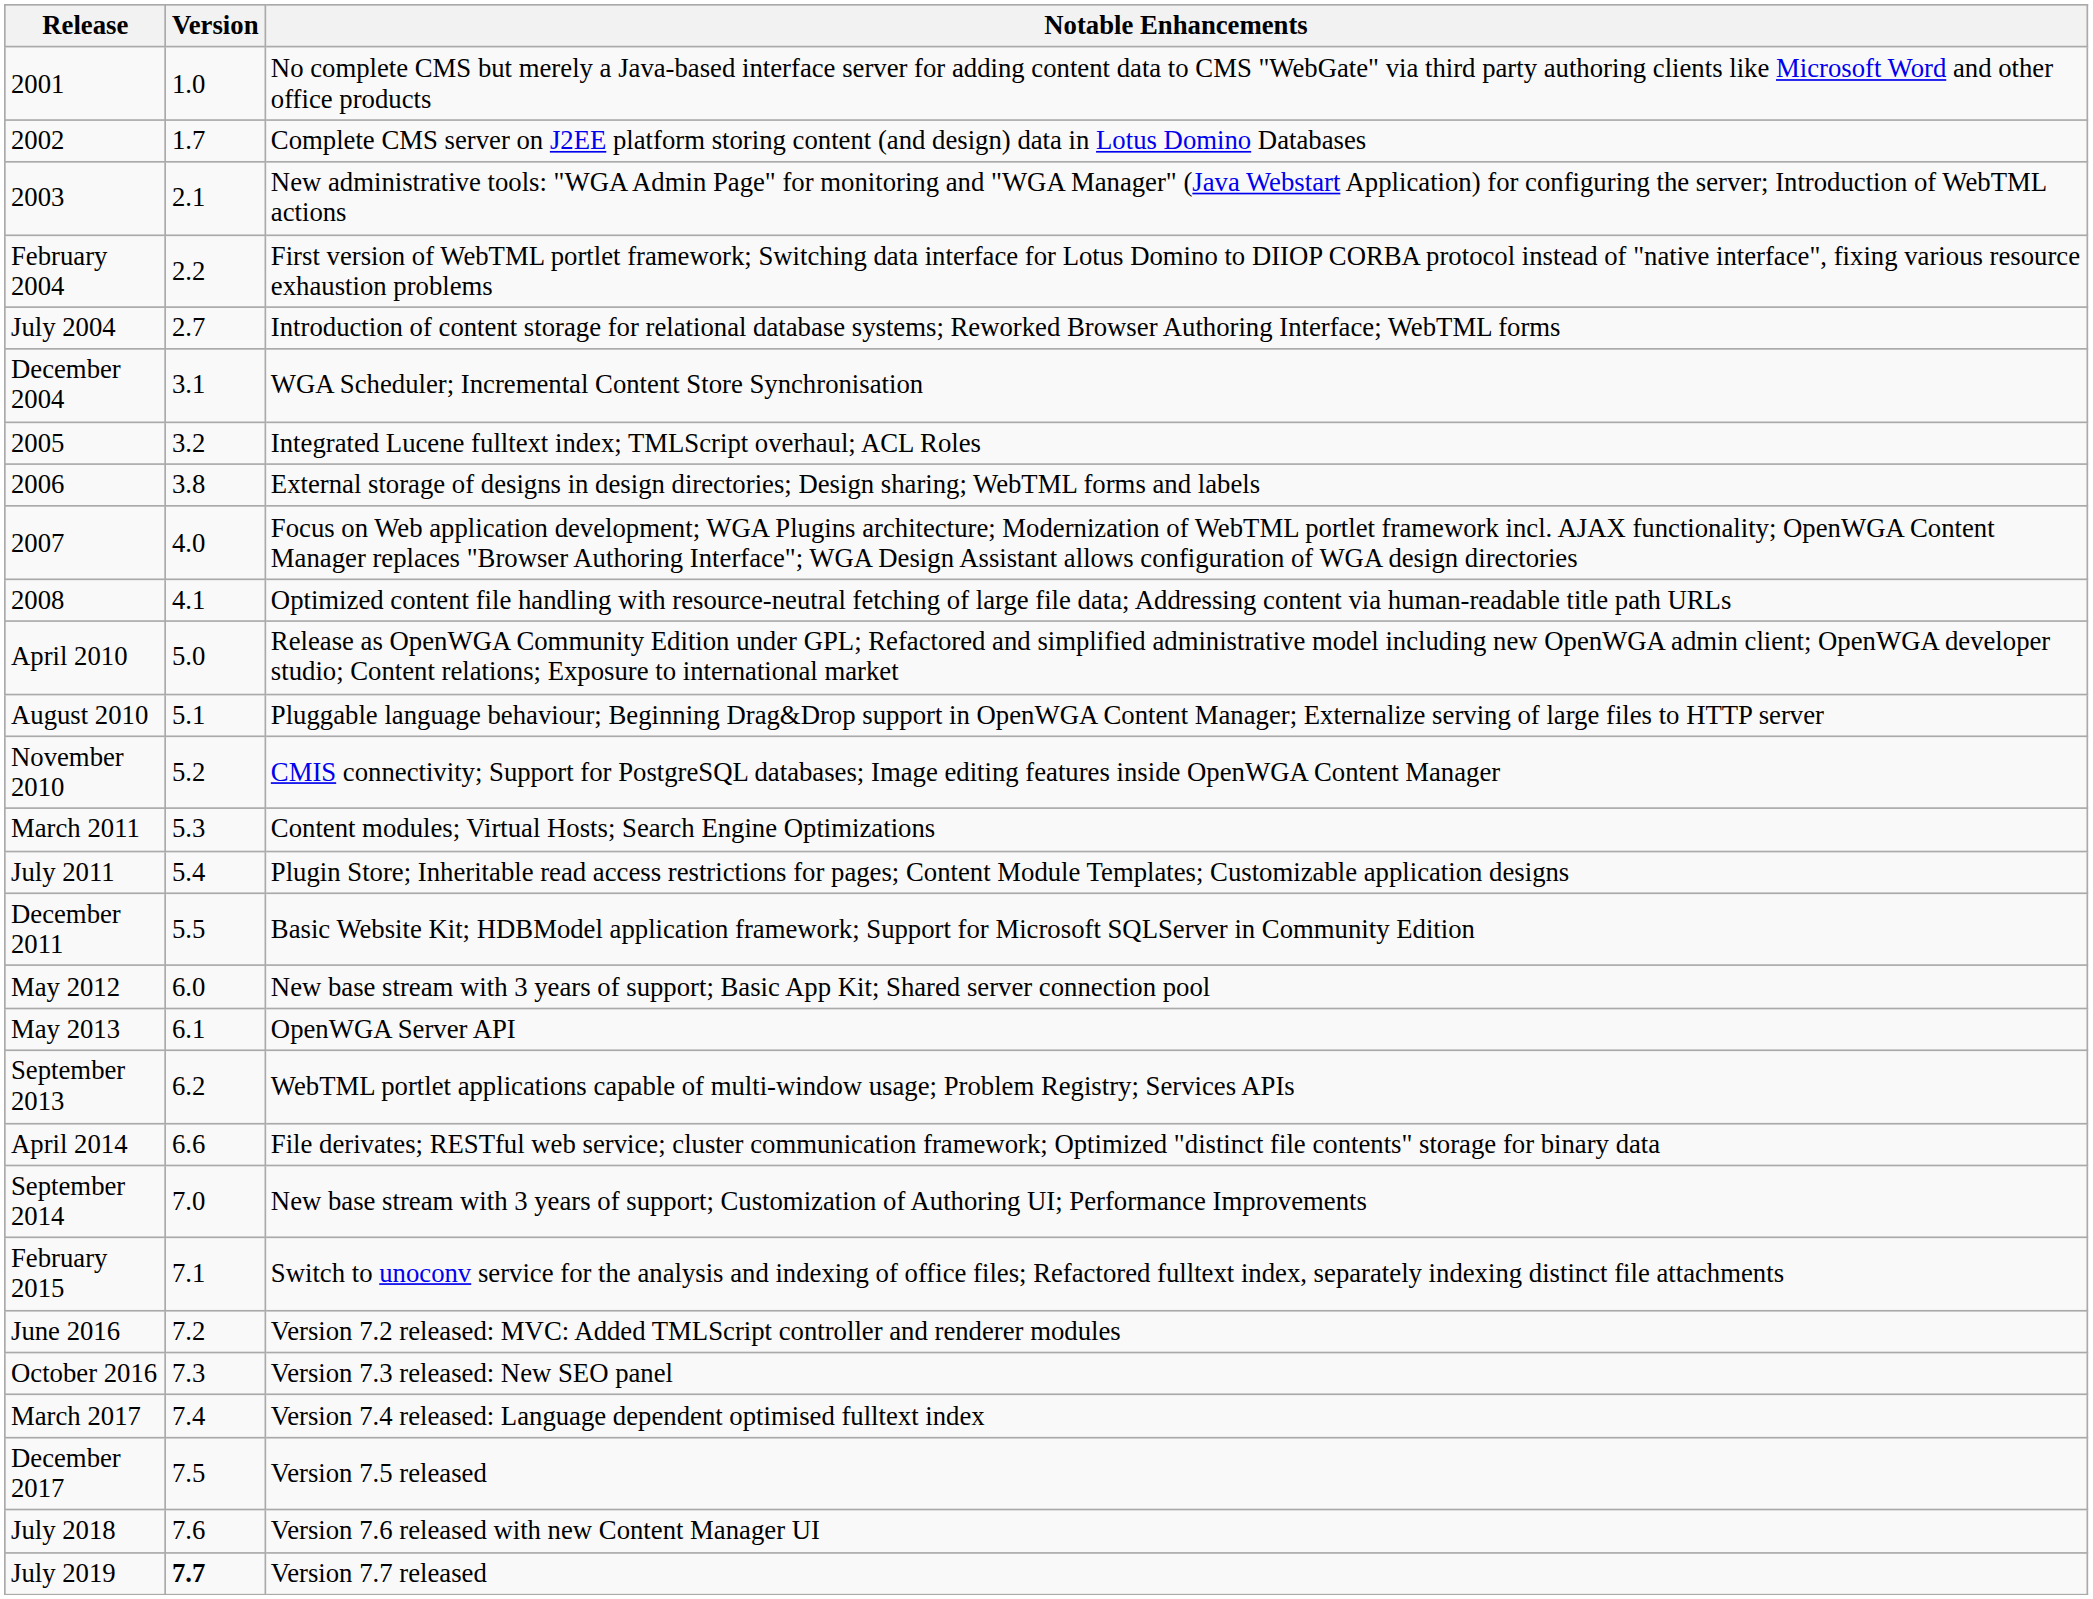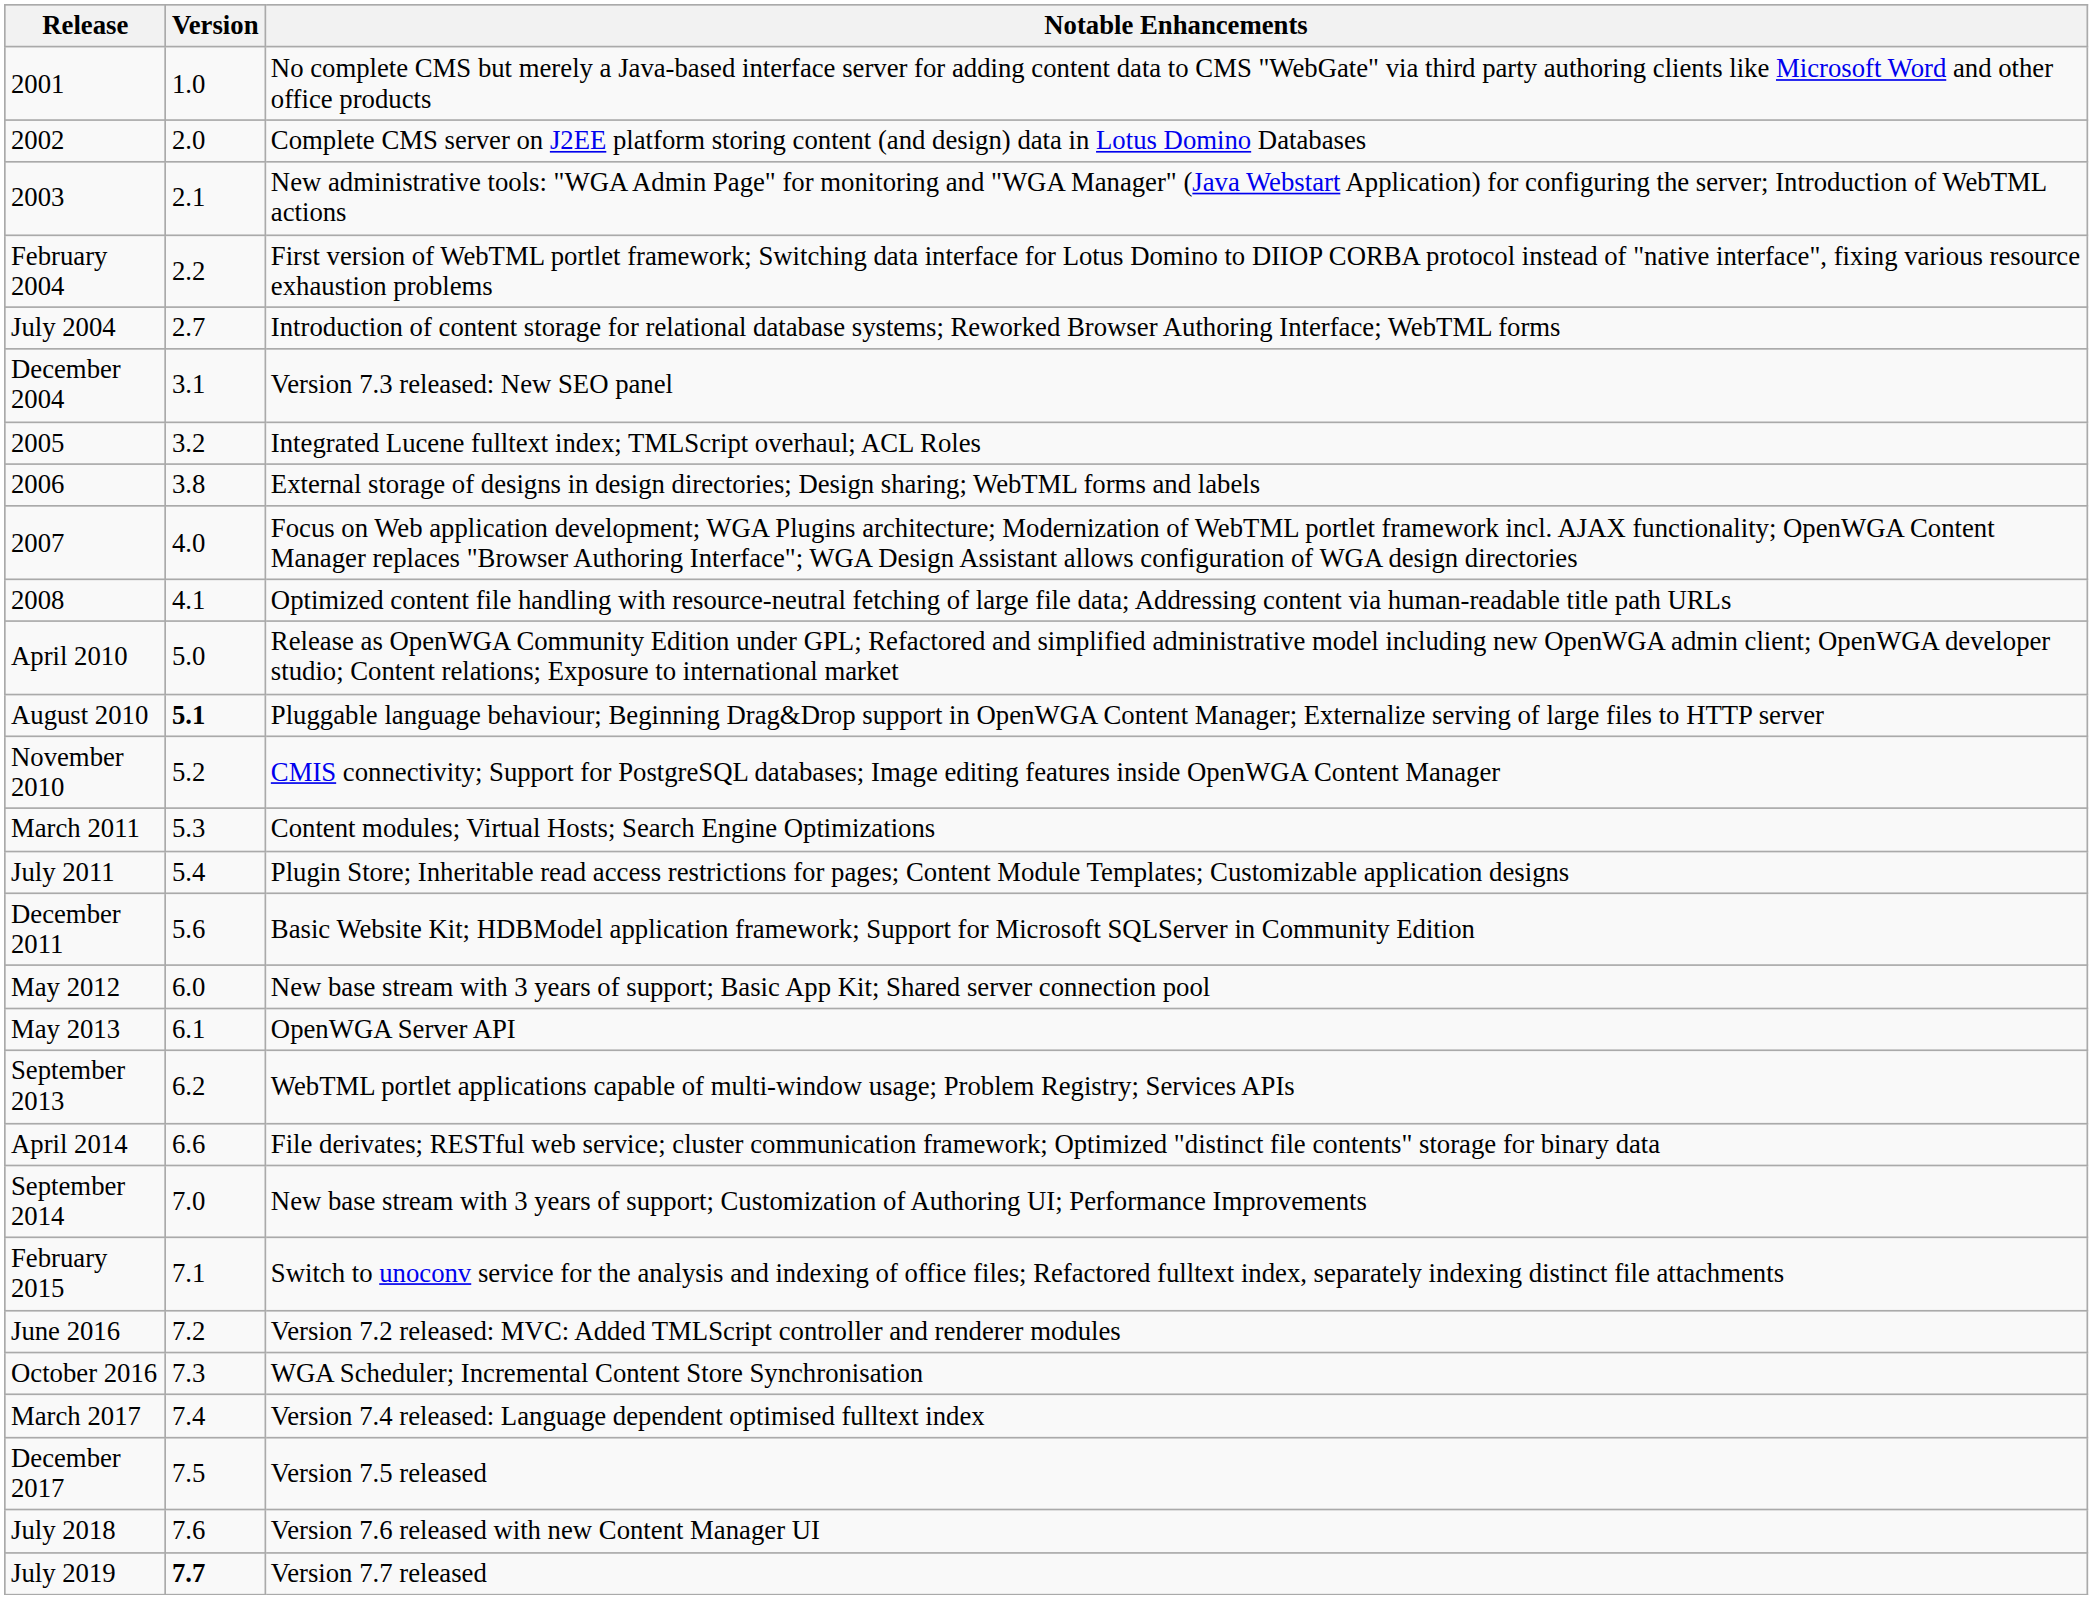 <table class="wikitable">
 <tr>
 <th>Release</th>
 <th>Version</th>
 <th>Notable Enhancements</th>
 </tr>
 <tr>
 <td>2001</td>
 <td>1.0</td>
 <td>No complete CMS but merely a Java-based interface server for adding content data to CMS "WebGate" via third party authoring clients like <a href='#'>Microsoft Word</a> and other office products</td>
 </tr>
 <tr>
 <td>2002</td>
-<td>1.7</td>
+<td>2.0</td>
 <td>Complete CMS server on <a href='#'>J2EE</a> platform storing content (and design) data in <a href='#'>Lotus Domino</a> Databases</td>
 </tr>
 <tr>
 <td>2003</td>
 <td>2.1</td>
 <td>New administrative tools: "WGA Admin Page" for monitoring and "WGA Manager" (<a href='#'>Java Webstart</a> Application) for configuring the server; Introduction of WebTML actions</td>
 </tr>
 <tr>
 <td>February 2004</td>
 <td>2.2</td>
 <td>First version of WebTML portlet framework; Switching data interface for Lotus Domino to DIIOP CORBA protocol instead of "native interface", fixing various resource exhaustion problems</td>
 </tr>
 <tr>
 <td>July 2004</td>
 <td>2.7</td>
 <td>Introduction of content storage for relational database systems; Reworked Browser Authoring Interface; WebTML forms</td>
 </tr>
 <tr>
 <td>December 2004</td>
 <td>3.1</td>
-<td>WGA Scheduler; Incremental Content Store Synchronisation</td>
+<td>Version 7.3 released: New SEO panel</td>
 </tr>
 <tr>
 <td>2005</td>
 <td>3.2</td>
 <td>Integrated Lucene fulltext index; TMLScript overhaul; ACL Roles</td>
 </tr>
 <tr>
 <td>2006</td>
 <td>3.8</td>
 <td>External storage of designs in design directories; Design sharing; WebTML forms and labels</td>
 </tr>
 <tr>
 <td>2007</td>
 <td>4.0</td>
 <td>Focus on Web application development; WGA Plugins architecture; Modernization of WebTML portlet framework incl. AJAX functionality; OpenWGA Content Manager replaces "Browser Authoring Interface"; WGA Design Assistant allows configuration of WGA design directories</td>
 </tr>
 <tr>
 <td>2008</td>
 <td>4.1</td>
 <td>Optimized content file handling with resource-neutral fetching of large file data; Addressing content via human-readable title path URLs</td>
 </tr>
 <tr>
 <td>April 2010</td>
 <td>5.0</td>
 <td>Release as OpenWGA Community Edition under GPL; Refactored and simplified administrative model including new OpenWGA admin client; OpenWGA developer studio; Content relations; Exposure to international market </td>
 </tr>
 <tr>
 <td>August 2010</td>
-<td>5.1</td>
+<td><strong>5.1</strong></td>
 <td>Pluggable language behaviour; Beginning Drag&Drop support in OpenWGA Content Manager; Externalize serving of large files to HTTP server</td>
 </tr>
 <tr>
 <td>November 2010</td>
 <td>5.2</td>
 <td><a href='#'>CMIS</a> connectivity; Support for PostgreSQL databases; Image editing features inside OpenWGA Content Manager </td>
 </tr>
 <tr>
 <td>March 2011</td>
 <td>5.3</td>
 <td>Content modules; Virtual Hosts; Search Engine Optimizations</td>
 </tr>
 <tr>
 <td>July 2011</td>
 <td>5.4</td>
 <td>Plugin Store; Inheritable read access restrictions for pages; Content Module Templates; Customizable application designs</td>
 </tr>
 <tr>
 <td>December 2011</td>
-<td>5.5</td>
+<td>5.6</td>
 <td>Basic Website Kit; HDBModel application framework; Support for Microsoft SQLServer in Community Edition</td>
 </tr>
 <tr>
 <td>May 2012</td>
 <td>6.0</td>
 <td>New base stream with 3 years of support; Basic App Kit; Shared server connection pool</td>
 </tr>
 <tr>
 <td>May 2013</td>
 <td>6.1</td>
 <td>OpenWGA Server API</td>
 </tr>
 <tr>
 <td>September 2013</td>
 <td>6.2</td>
 <td>WebTML portlet applications capable of multi-window usage; Problem Registry; Services APIs</td>
 </tr>
 <tr>
 <td>April 2014</td>
 <td>6.6</td>
 <td>File derivates; RESTful web service; cluster communication framework; Optimized "distinct file contents" storage for binary data</td>
 </tr>
 <tr>
 <td>September 2014</td>
 <td>7.0</td>
 <td>New base stream with 3 years of support; Customization of Authoring UI; Performance Improvements</td>
 </tr>
 <tr>
 <td>February 2015</td>
 <td>7.1</td>
 <td>Switch to <a href='#'>unoconv</a> service for the analysis and indexing of office files; Refactored fulltext index, separately indexing distinct file attachments</td>
 </tr>
 <tr>
 <td>June 2016</td>
 <td>7.2</td>
 <td>Version 7.2 released: MVC: Added TMLScript controller and renderer modules</td>
 </tr>
 <tr>
 <td>October 2016</td>
 <td>7.3</td>
-<td>Version 7.3 released: New SEO panel</td>
+<td>WGA Scheduler; Incremental Content Store Synchronisation</td>
 </tr>
 <tr>
 <td>March 2017</td>
 <td>7.4</td>
 <td>Version 7.4 released: Language dependent optimised fulltext index</td>
 </tr>
 <tr>
 <td>December 2017</td>
 <td>7.5</td>
 <td>Version 7.5 released</td>
 </tr>
 <tr>
 <td>July 2018</td>
 <td>7.6</td>
 <td>Version 7.6 released with new Content Manager UI</td>
 </tr>
 <tr>
 <td>July 2019</td>
 <td><strong>7.7</strong></td>
 <td>Version 7.7 released</td>
 </tr>
 </table>
